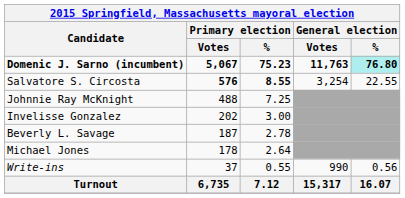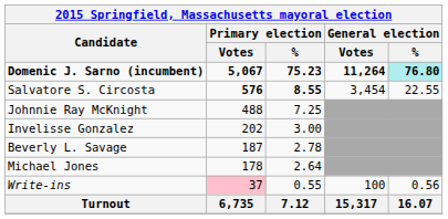 <table class=wikitable>
 <tr>
 <th colspan=5><a href='#'>2015 Springfield, Massachusetts mayoral election</a></th>
 </tr>
 <tr>
 <th colspan=1 rowspan=2>Candidate</th>
 <th colspan=2>Primary election</th>
 <th colspan=2><strong>General election</strong></th>
 </tr>
 <tr>
 <th>Votes</th>
 <th>%</th>
 <th>Votes</th>
 <th>%</th>
 </tr>
 <tr>
 <td><strong>Domenic J. Sarno (incumbent)</strong></td>
 <td align="right"><strong>5,067</strong></td>
 <td align="right"><strong>75.23</strong></td>
-<td align="right"><strong>11,763</strong></td>
+<td align="right"><strong>11,264</strong></td>
 <td align="right" style="background: paleturquoise;"><strong>76.80</strong></td>
 </tr>
 <tr>
 <td>Salvatore S. Circosta</td>
 <td align="right"><strong>576</strong></td>
 <td align="right"><strong>8.55</strong></td>
-<td align="right">3,254</td>
+<td align="right">3,454</td>
 <td align="right">22.55</td>
 </tr>
 <tr>
 <td>Johnnie Ray McKnight</td>
 <td align="right">488</td>
 <td align="right">7.25</td>
 <td colspan=2 bgcolor=darkgray></td>
 </tr>
 <tr>
 <td>Invelisse Gonzalez</td>
 <td align="right">202</td>
 <td align="right">3.00</td>
 <td colspan=2 bgcolor=darkgray></td>
 </tr>
 <tr>
 <td>Beverly L. Savage</td>
 <td align="right">187</td>
 <td align="right">2.78</td>
 <td colspan=2 bgcolor=darkgray></td>
 </tr>
 <tr>
 <td>Michael Jones</td>
 <td align="right">178</td>
 <td align="right">2.64</td>
 <td colspan=2 bgcolor=darkgray></td>
 </tr>
 <tr>
 <td><em>Write-ins</em></td>
-<td align="right">37</td>
+<td align="right" style="background: pink;">37</td>
 <td align="right">0.55</td>
-<td align="right">990</td>
+<td align="right">100</td>
 <td align="right">0.56</td>
 </tr>
 <tr>
 <th><strong>Turnout</strong></th>
 <th>6,735</th>
 <th>7.12</th>
 <th>15,317</th>
 <th>16.07</th>
 </tr>
 <tr>
 </tr>
 </table>
